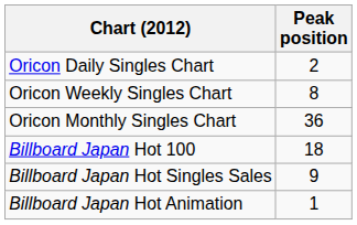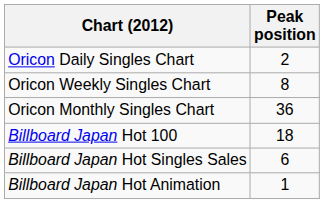 <table class="wikitable sortable" border="1">
 <tr>
 <th>Chart (2012)</th>
 <th>Peak<br>position</th>
 </tr>
 <tr>
 <td><a href='#'>Oricon</a> Daily Singles Chart</td>
 <td style="text-align:center;">2</td>
 </tr>
 <tr>
 <td>Oricon Weekly Singles Chart</td>
 <td style="text-align:center;">8</td>
 </tr>
 <tr>
 <td>Oricon Monthly Singles Chart</td>
 <td style="text-align:center;">36</td>
 </tr>
 <tr>
 <td><em><a href='#'>Billboard Japan</a></em> Hot 100</td>
 <td style="text-align:center;">18</td>
 </tr>
 <tr>
 <td><em>Billboard Japan</em> Hot Singles Sales</td>
-<td style="text-align:center;">9</td>
+<td style="text-align:center;">6</td>
 </tr>
 <tr>
 <td><em>Billboard Japan</em> Hot Animation</td>
 <td style="text-align:center;">1</td>
 </tr>
 </table>
